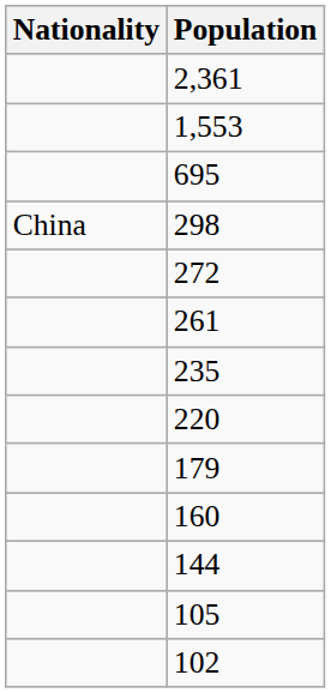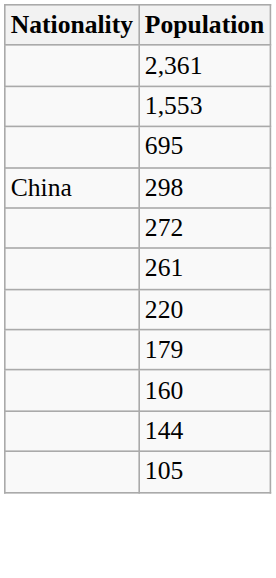 <table class="wikitable floatright">
 <tr>
 <th>Nationality</th>
 <th>Population</th>
 </tr>
 <tr>
 <td></td>
 <td>2,361</td>
 </tr>
 <tr>
 <td></td>
 <td>1,553</td>
 </tr>
 <tr>
 <td></td>
 <td>695</td>
 </tr>
 <tr>
 <td> China</td>
 <td>298</td>
 </tr>
 <tr>
 <td></td>
 <td>272</td>
 </tr>
 <tr>
 <td></td>
 <td>261</td>
 </tr>
 <tr>
 <td></td>
-<td>235</td>
-</tr>
-<tr>
-<td></td>
 <td>220</td>
 </tr>
 <tr>
 <td></td>
 <td>179</td>
 </tr>
 <tr>
 <td></td>
 <td>160</td>
 </tr>
 <tr>
 <td></td>
 <td>144</td>
 </tr>
 <tr>
 <td></td>
 <td>105</td>
 </tr>
-<tr>
-<td></td>
-<td>102</td>
-</tr>
 </table>
